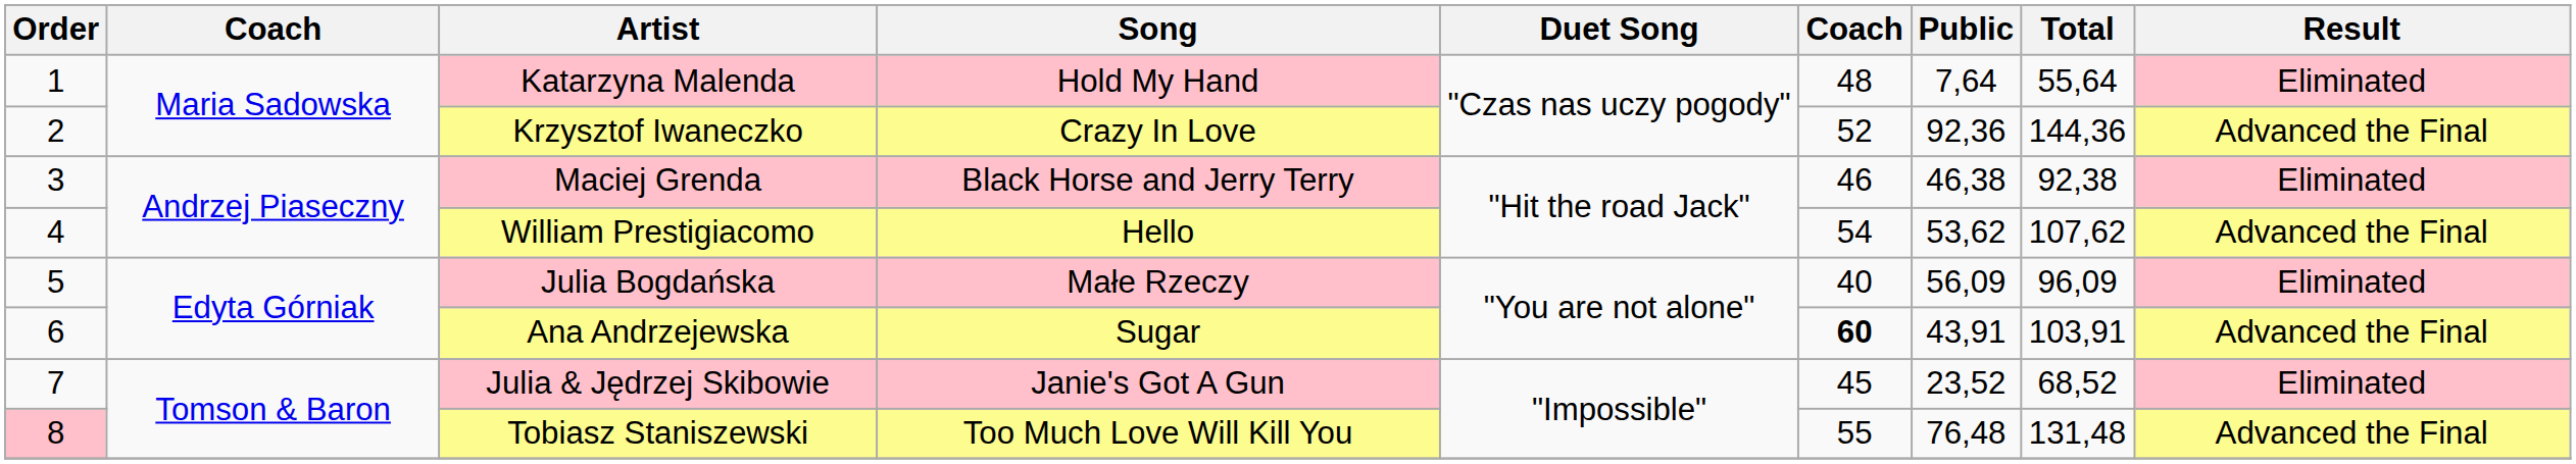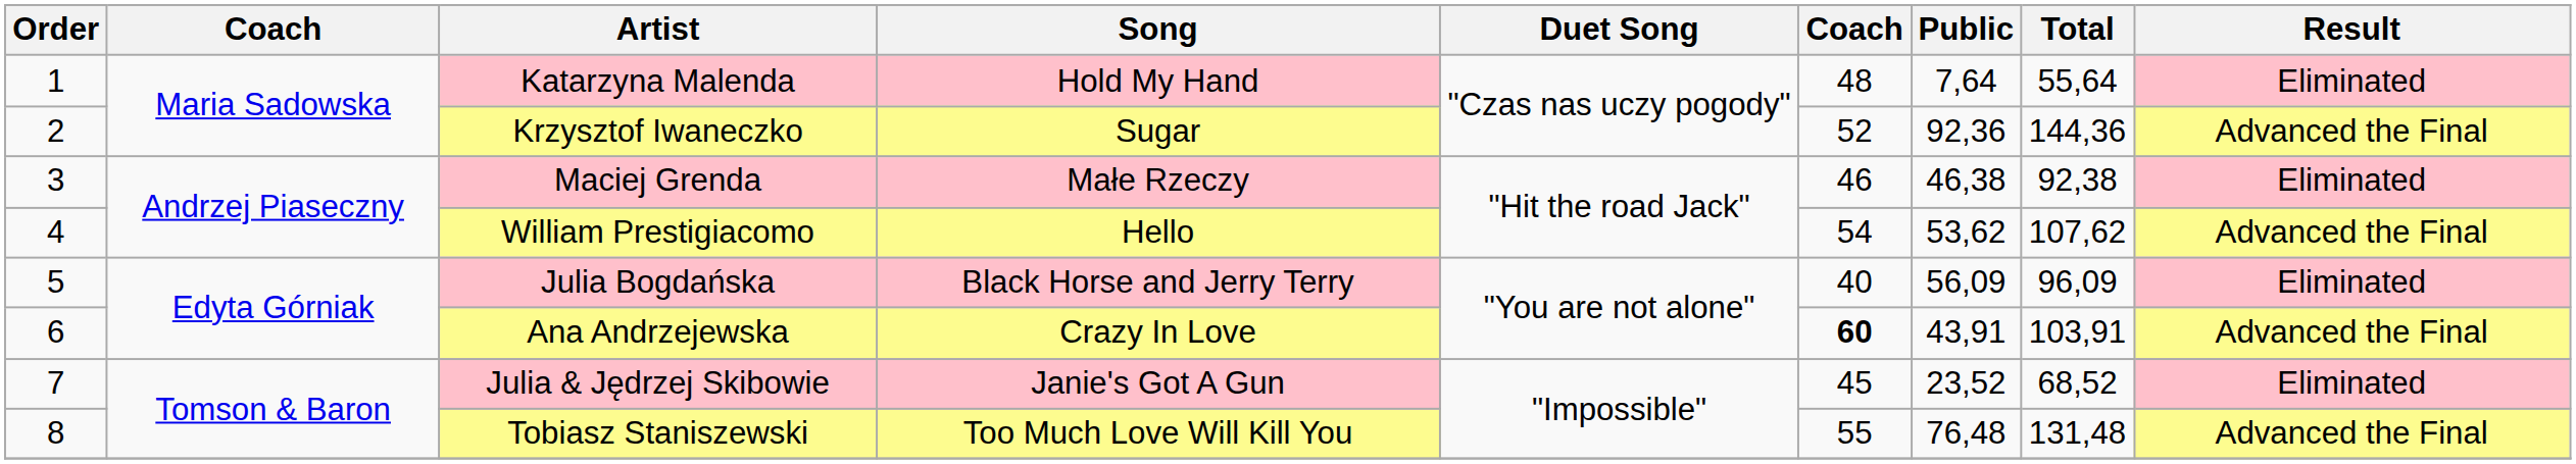 <table class="wikitable" style="text-align:center; width:65%;">
 <tr>
 <th scope="col" style="width:03%;">Order</th>
 <th scope="col" style="width:13%;">Coach</th>
 <th scope="col" style="width:17%;">Artist</th>
 <th scope="col" style="width:22%;">Song</th>
 <th>Duet Song</th>
 <th>Coach</th>
 <th>Public</th>
 <th>Total</th>
 <th scope="col" style="width:17%;">Result</th>
 </tr>
 <tr>
 <td scope="row">1</td>
 <td rowspan="2"><a href='#'>Maria Sadowska</a></td>
 <td style="background:pink;">Katarzyna Malenda</td>
 <td style="background:pink;">Hold My Hand</td>
 <td rowspan="2">"Czas nas uczy pogody"</td>
 <td>48</td>
 <td>7,64</td>
 <td>55,64</td>
 <td style="background:pink;">Eliminated</td>
 </tr>
 <tr>
 <td scope="row">2</td>
 <td style="background:#fdfc8f;">Krzysztof Iwaneczko</td>
-<td style="background:#fdfc8f;">Crazy In Love</td>
+<td style="background:#fdfc8f;">Sugar</td>
 <td>52</td>
 <td>92,36</td>
 <td>144,36</td>
 <td style="background:#fdfc8f;">Advanced the Final</td>
 </tr>
 <tr>
 <td scope="row">3</td>
 <td rowspan="2"><a href='#'>Andrzej Piaseczny</a></td>
 <td style="background:pink;">Maciej Grenda</td>
-<td style="background:pink;">Black Horse and Jerry Terry</td>
+<td style="background:pink;">Małe Rzeczy</td>
 <td rowspan="2">"Hit the road Jack"</td>
 <td>46</td>
 <td>46,38</td>
 <td>92,38</td>
 <td style="background:pink;">Eliminated</td>
 </tr>
 <tr>
 <td scope="row">4</td>
 <td style="background:#fdfc8f;">William Prestigiacomo</td>
 <td style="background:#fdfc8f;">Hello</td>
 <td>54</td>
 <td>53,62</td>
 <td>107,62</td>
 <td style="background:#fdfc8f;">Advanced the Final</td>
 </tr>
 <tr>
 <td scope="row">5</td>
 <td rowspan="2"><a href='#'>Edyta Górniak</a></td>
 <td style="background:pink;">Julia Bogdańska</td>
-<td style="background:pink;">Małe Rzeczy</td>
+<td style="background:pink;">Black Horse and Jerry Terry</td>
 <td rowspan="2">"You are not alone"</td>
 <td>40</td>
 <td>56,09</td>
 <td>96,09</td>
 <td style="background:pink;">Eliminated</td>
 </tr>
 <tr>
 <td scope="row">6</td>
 <td style="background:#fdfc8f;">Ana Andrzejewska</td>
-<td style="background:#fdfc8f;">Sugar</td>
+<td style="background:#fdfc8f;">Crazy In Love</td>
 <td><strong>60</strong></td>
 <td>43,91</td>
 <td>103,91</td>
 <td style="background:#fdfc8f;">Advanced the Final</td>
 </tr>
 <tr>
 <td scope="row">7</td>
 <td rowspan="2"><a href='#'>Tomson & Baron</a></td>
 <td style="background:pink;">Julia & Jędrzej Skibowie</td>
 <td style="background:pink;">Janie's Got A Gun</td>
 <td rowspan="2">"Impossible"</td>
 <td>45</td>
 <td>23,52</td>
 <td>68,52</td>
 <td style="background:pink;">Eliminated</td>
 </tr>
 <tr>
-<td scope="row" style="background: pink;">8</td>
+<td scope="row">8</td>
 <td style="background:#fdfc8f;">Tobiasz Staniszewski</td>
 <td style="background:#fdfc8f;">Too Much Love Will Kill You</td>
 <td>55</td>
 <td>76,48</td>
 <td>131,48</td>
 <td style="background:#fdfc8f;">Advanced the Final</td>
 </tr>
 <tr>
 </tr>
 </table>
